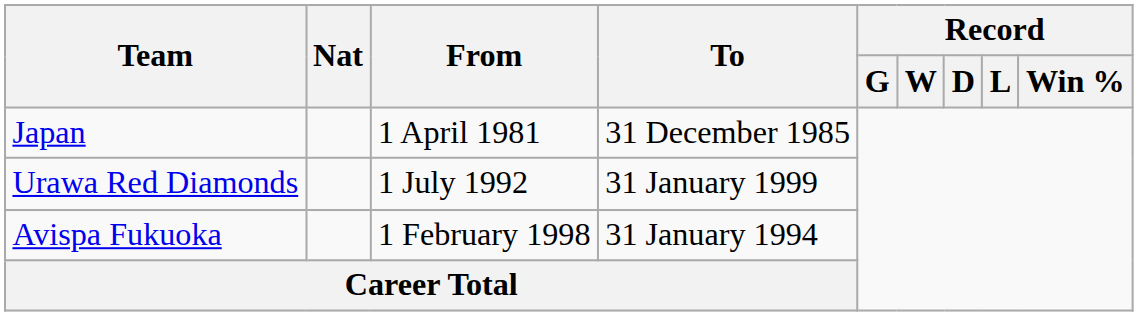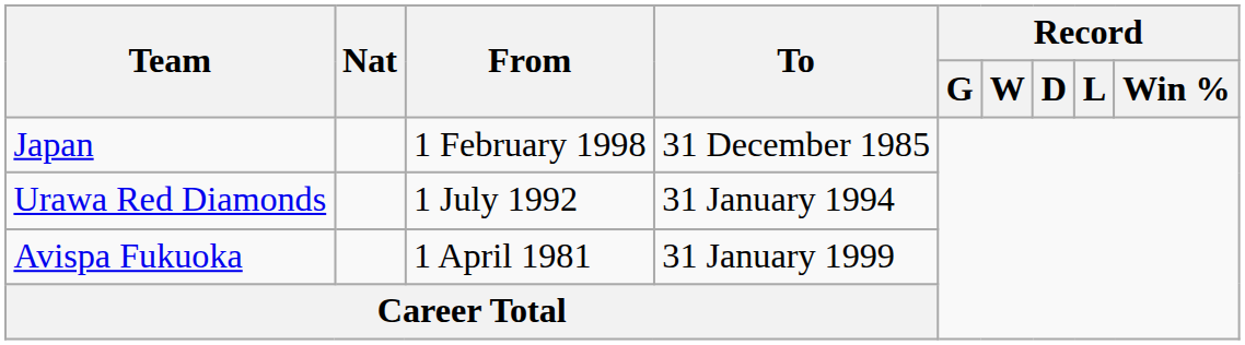 <table class="wikitable" style="text-align: center">
 <tr>
 <th rowspan="2">Team</th>
 <th rowspan="2">Nat</th>
 <th rowspan="2">From</th>
 <th rowspan="2">To</th>
 <th colspan="9">Record</th>
 </tr>
 <tr>
 <th>G</th>
 <th>W</th>
 <th>D</th>
 <th>L</th>
 <th>Win %</th>
 </tr>
 <tr>
 <td align=left><a href='#'>Japan</a></td>
 <td></td>
-<td align=left>1 April 1981</td>
+<td align=left>1 February 1998</td>
 <td align=left>31 December 1985<br></td>
 </tr>
 <tr>
 <td align=left><a href='#'>Urawa Red Diamonds</a></td>
 <td></td>
 <td align=left>1 July 1992</td>
-<td align=left>31 January 1999<br></td>
+<td align=left>31 January 1994<br></td>
 </tr>
 <tr>
 <td align=left><a href='#'>Avispa Fukuoka</a></td>
 <td></td>
-<td align=left>1 February 1998</td>
-<td align=left>31 January 1994<br></td>
+<td align=left>1 April 1981</td>
+<td align=left>31 January 1999<br></td>
 </tr>
 <tr>
 <th colspan="4">Career Total<br></th>
 </tr>
 </table>
